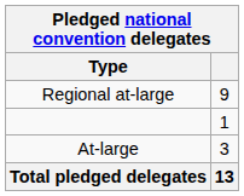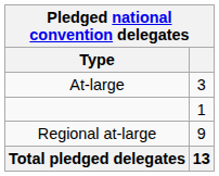 <table class="wikitable sortable" style="font-size:90%;text-align:center;float:right;padding:5px;">
 <tr>
 <th colspan="2">Pledged <a href='#'>national<br>convention</a> delegates</th>
 </tr>
 <tr>
 <th>Type</th>
 <th></th>
 </tr>
 <tr>
-<td>Regional at-large</td>
-<td>9</td>
+<td>At-large</td>
+<td>3</td>
 </tr>
 <tr>
 <td></td>
 <td>1</td>
 </tr>
 <tr>
-<td>At-large</td>
-<td>3</td>
+<td>Regional at-large</td>
+<td>9</td>
 </tr>
 <tr>
 <th>Total pledged delegates</th>
 <th>13</th>
 </tr>
 </table>
